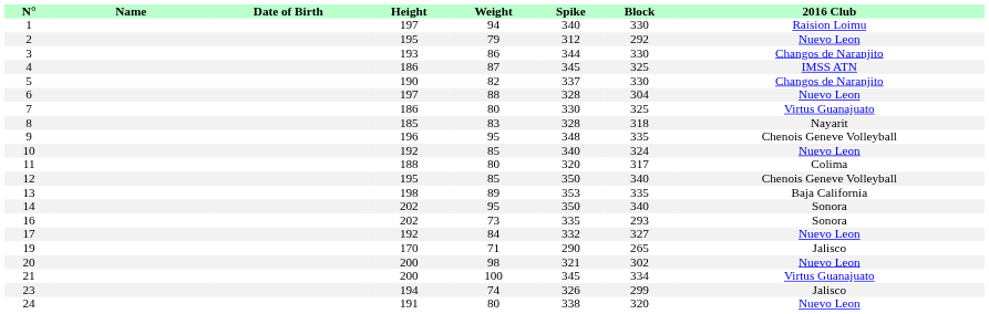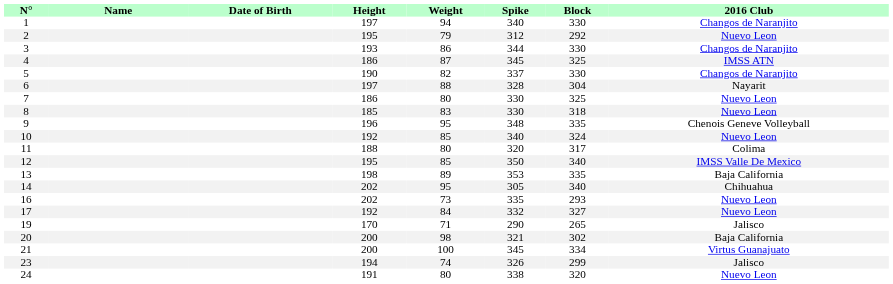 <table style="text-align:center; border:none;" cellpadding=0 cellspacing=0 width=100%>
 <tr style="background: #bbffcc;">
 <th width="5%">N°</th>
 <th width=200px>Name</th>
 <th>Date of Birth</th>
 <th>Height</th>
 <th>Weight</th>
 <th>Spike</th>
 <th>Block</th>
 <th>2016 Club</th>
 </tr>
 <tr>
 <td>1</td>
 <td></td>
 <td></td>
 <td>197</td>
 <td>94</td>
 <td>340</td>
 <td>330</td>
-<td><a href='#'>Raision Loimu</a></td>
+<td><a href='#'>Changos de Naranjito</a></td>
 </tr>
 <tr bgcolor="#f2f2f2">
 <td>2</td>
 <td></td>
 <td></td>
 <td>195</td>
 <td>79</td>
 <td>312</td>
 <td>292</td>
 <td><a href='#'>Nuevo Leon</a></td>
 </tr>
 <tr>
 <td>3</td>
 <td></td>
 <td></td>
 <td>193</td>
 <td>86</td>
 <td>344</td>
 <td>330</td>
 <td><a href='#'>Changos de Naranjito</a></td>
 </tr>
 <tr bgcolor="#f2f2f2">
 <td>4</td>
 <td></td>
 <td></td>
 <td>186</td>
 <td>87</td>
 <td>345</td>
 <td>325</td>
 <td><a href='#'>IMSS ATN</a></td>
 </tr>
 <tr>
 <td>5</td>
 <td></td>
 <td></td>
 <td>190</td>
 <td>82</td>
 <td>337</td>
 <td>330</td>
 <td><a href='#'>Changos de Naranjito</a></td>
 </tr>
 <tr bgcolor="#f2f2f2">
 <td>6</td>
 <td></td>
 <td></td>
 <td>197</td>
 <td>88</td>
 <td>328</td>
 <td>304</td>
-<td><a href='#'>Nuevo Leon</a></td>
+<td>Nayarit</td>
 </tr>
 <tr>
 <td>7</td>
 <td></td>
 <td></td>
 <td>186</td>
 <td>80</td>
 <td>330</td>
 <td>325</td>
-<td><a href='#'>Virtus Guanajuato</a></td>
+<td><a href='#'>Nuevo Leon</a></td>
 </tr>
 <tr bgcolor="#f2f2f2">
 <td>8</td>
 <td></td>
 <td></td>
 <td>185</td>
 <td>83</td>
-<td>328</td>
+<td>330</td>
 <td>318</td>
-<td>Nayarit</td>
+<td><a href='#'>Nuevo Leon</a></td>
 </tr>
 <tr>
 <td>9</td>
 <td></td>
 <td></td>
 <td>196</td>
 <td>95</td>
 <td>348</td>
 <td>335</td>
 <td>Chenois Geneve Volleyball</td>
 </tr>
 <tr bgcolor="#f2f2f2">
 <td>10</td>
 <td></td>
 <td></td>
 <td>192</td>
 <td>85</td>
 <td>340</td>
 <td>324</td>
 <td><a href='#'>Nuevo Leon</a></td>
 </tr>
 <tr>
 <td>11</td>
 <td></td>
 <td></td>
 <td>188</td>
 <td>80</td>
 <td>320</td>
 <td>317</td>
 <td>Colima</td>
 </tr>
 <tr bgcolor="#f2f2f2">
 <td>12</td>
 <td></td>
 <td></td>
 <td>195</td>
 <td>85</td>
 <td>350</td>
 <td>340</td>
-<td>Chenois Geneve Volleyball</td>
+<td><a href='#'>IMSS Valle De Mexico</a></td>
 </tr>
 <tr>
 <td>13</td>
 <td></td>
 <td></td>
 <td>198</td>
 <td>89</td>
 <td>353</td>
 <td>335</td>
 <td>Baja California</td>
 </tr>
 <tr bgcolor="#f2f2f2">
 <td>14</td>
 <td></td>
 <td></td>
 <td>202</td>
 <td>95</td>
-<td>350</td>
+<td>305</td>
 <td>340</td>
-<td>Sonora</td>
+<td>Chihuahua</td>
 </tr>
 <tr>
 <td>16</td>
 <td></td>
 <td></td>
 <td>202</td>
 <td>73</td>
 <td>335</td>
 <td>293</td>
-<td>Sonora</td>
+<td><a href='#'>Nuevo Leon</a></td>
 </tr>
 <tr bgcolor="#f2f2f2">
 <td>17</td>
 <td></td>
 <td></td>
 <td>192</td>
 <td>84</td>
 <td>332</td>
 <td>327</td>
 <td><a href='#'>Nuevo Leon</a></td>
 </tr>
 <tr>
 <td>19</td>
 <td></td>
 <td></td>
 <td>170</td>
 <td>71</td>
 <td>290</td>
 <td>265</td>
 <td>Jalisco</td>
 </tr>
 <tr bgcolor="#f2f2f2">
 <td>20</td>
 <td></td>
 <td></td>
 <td>200</td>
 <td>98</td>
 <td>321</td>
 <td>302</td>
-<td><a href='#'>Nuevo Leon</a></td>
+<td>Baja California</td>
 </tr>
 <tr>
 <td>21</td>
 <td></td>
 <td></td>
 <td>200</td>
 <td>100</td>
 <td>345</td>
 <td>334</td>
 <td><a href='#'>Virtus Guanajuato</a></td>
 </tr>
 <tr bgcolor="#f2f2f2">
 <td>23</td>
 <td></td>
 <td></td>
 <td>194</td>
 <td>74</td>
 <td>326</td>
 <td>299</td>
 <td>Jalisco</td>
 </tr>
 <tr>
 <td>24</td>
 <td></td>
 <td></td>
 <td>191</td>
 <td>80</td>
 <td>338</td>
 <td>320</td>
 <td><a href='#'>Nuevo Leon</a></td>
 </tr>
 </table>
